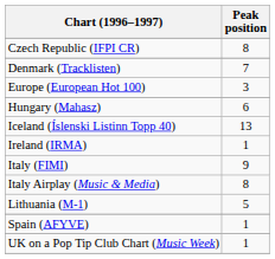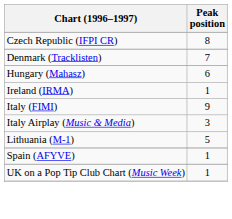 <table class="wikitable sortable">
 <tr>
 <th>Chart (1996–1997)</th>
 <th>Peak<br>position</th>
 </tr>
 <tr>
 </tr>
 <tr>
 </tr>
 <tr>
 </tr>
 <tr>
 </tr>
 <tr>
 <td>Czech Republic (<a href='#'>IFPI CR</a>)</td>
 <td align="center">8</td>
 </tr>
 <tr>
 </tr>
 <tr>
 </tr>
 <tr>
 </tr>
 <tr>
 <td>Denmark (<a href='#'>Tracklisten</a>)</td>
 <td align="center">7</td>
 </tr>
 <tr>
-<td>Europe (<a href='#'>European Hot 100</a>)</td>
-<td align="center">3</td>
-</tr>
-<tr>
 </tr>
 <tr>
 </tr>
 <tr>
 </tr>
 <tr>
 <td>Hungary (<a href='#'>Mahasz</a>)</td>
 <td align="center">6</td>
-</tr>
-<tr>
-<td>Iceland (<a href='#'>Íslenski Listinn Topp 40</a>)</td>
-<td align="center">13</td>
 </tr>
 <tr>
 <td>Ireland (<a href='#'>IRMA</a>)</td>
 <td align="center">1</td>
 </tr>
 <tr>
 <td>Italy (<a href='#'>FIMI</a>)</td>
 <td align="center">9</td>
 </tr>
 <tr>
 <td>Italy Airplay (<em><a href='#'>Music & Media</a></em>)</td>
-<td align="center">8</td>
+<td align="center">3</td>
 </tr>
 <tr>
 <td>Lithuania (<a href='#'>M-1</a>)</td>
 <td align="center">5</td>
 </tr>
 <tr>
 </tr>
 <tr>
 </tr>
 <tr>
 </tr>
 <tr>
 </tr>
 <tr>
 </tr>
 <tr>
 <td>Spain (<a href='#'>AFYVE</a>)</td>
 <td align="center">1</td>
 </tr>
 <tr>
 </tr>
 <tr>
 </tr>
 <tr>
 </tr>
 <tr>
 <td>UK on a Pop Tip Club Chart (<em><a href='#'>Music Week</a></em>)</td>
 <td align="center">1</td>
 </tr>
 <tr>
 </tr>
 <tr>
 </tr>
 <tr>
 </tr>
 <tr>
 </tr>
 <tr>
 </tr>
 <tr>
 </tr>
 </table>
